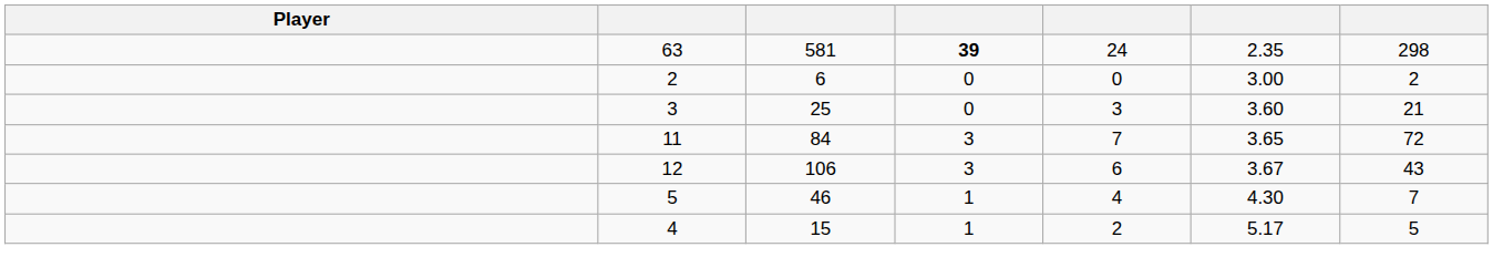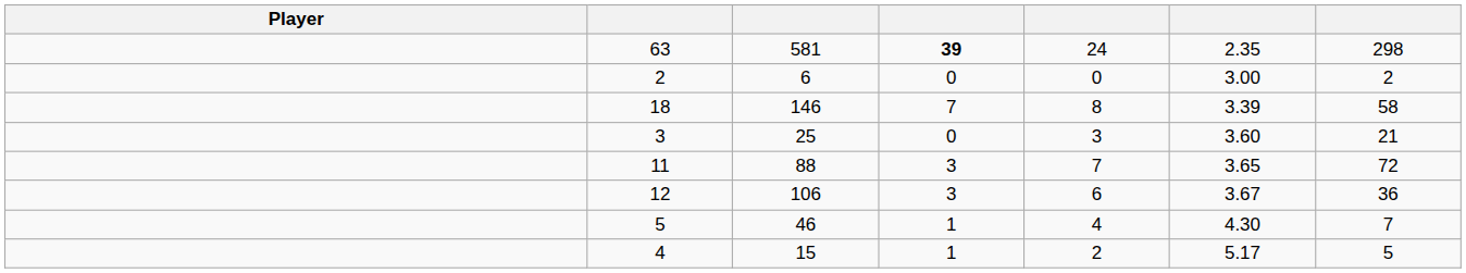 <table class="wikitable sortable" style="text-align:center;" width="100%">
 <tr>
 <th width="40%">Player</th>
 <th width="10%"></th>
 <th width="10%"></th>
 <th width="10%"></th>
 <th width="10%"></th>
 <th width="10%"></th>
 <th width="10%"></th>
 </tr>
 <tr>
 <td></td>
 <td>63</td>
 <td>581</td>
 <td><strong>39</strong></td>
 <td>24</td>
 <td>2.35</td>
 <td>298</td>
 </tr>
 <tr>
 <td></td>
 <td>2</td>
 <td>6</td>
 <td>0</td>
 <td>0</td>
 <td>3.00</td>
 <td>2</td>
 </tr>
 <tr>
 <td></td>
+<td>18</td>
+<td>146</td>
+<td>7</td>
+<td>8</td>
+<td>3.39</td>
+<td>58</td>
+</tr>
+<tr>
+<td></td>
 <td>3</td>
 <td>25</td>
 <td>0</td>
 <td>3</td>
 <td>3.60</td>
 <td>21</td>
 </tr>
 <tr>
 <td></td>
 <td>11</td>
-<td>84</td>
+<td>88</td>
 <td>3</td>
 <td>7</td>
 <td>3.65</td>
 <td>72</td>
 </tr>
 <tr>
 <td></td>
 <td>12</td>
 <td>106</td>
 <td>3</td>
 <td>6</td>
 <td>3.67</td>
-<td>43</td>
+<td>36</td>
 </tr>
 <tr>
 <td></td>
 <td>5</td>
 <td>46</td>
 <td>1</td>
 <td>4</td>
 <td>4.30</td>
 <td>7</td>
 </tr>
 <tr>
 <td></td>
 <td>4</td>
 <td>15</td>
 <td>1</td>
 <td>2</td>
 <td>5.17</td>
 <td>5</td>
 </tr>
 </table>
